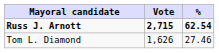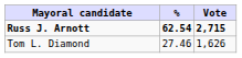 <table class="wikitable">
 <tr>
 <th style="background:#ddf;" width="200px">Mayoral candidate</th>
+<th style="background:#ddf;" width="30px">%</th>
 <th style="background:#ddf;" width="50px">Vote</th>
-<th style="background:#ddf;" width="30px">%</th>
 </tr>
 <tr>
 <td><strong>Russ J. Arnott</strong></td>
+<td><strong>62.54</strong></td>
 <td><strong>2,715</strong></td>
-<td><strong>62.54</strong></td>
 </tr>
 <tr>
 <td>Tom L. Diamond</td>
+<td>27.46</td>
 <td>1,626</td>
-<td>27.46</td>
 </tr>
 </table>
